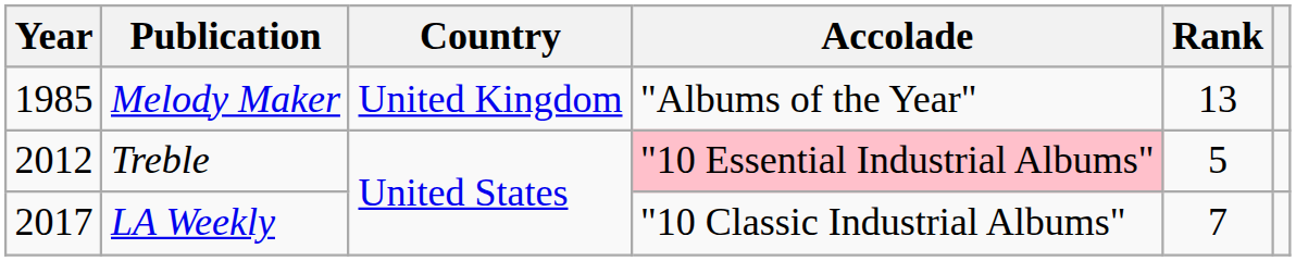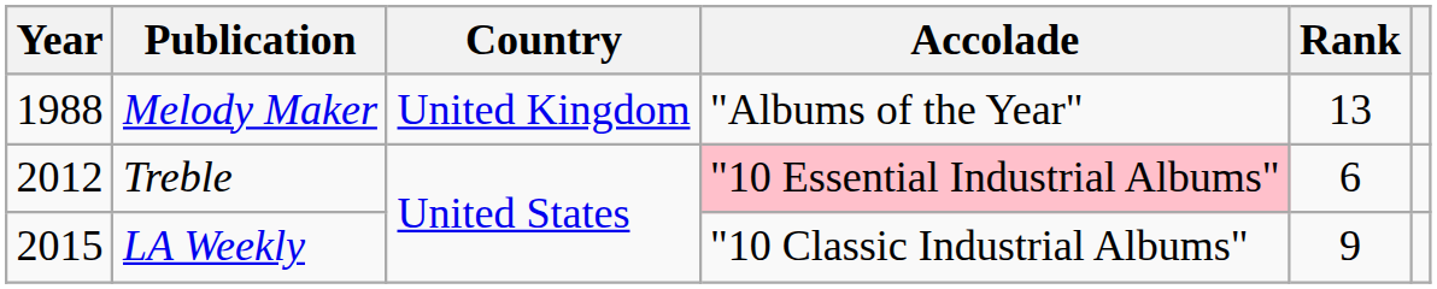 <table class="wikitable sortable" style="margin:0em 1em 1em 0pt">
 <tr>
 <th>Year</th>
 <th>Publication</th>
 <th>Country</th>
 <th class=unsortable>Accolade</th>
 <th class=unsortable>Rank</th>
 <th class=unsortable></th>
 </tr>
 <tr>
-<td align=center>1985</td>
+<td align=center>1988</td>
 <td><em><a href='#'>Melody Maker</a></em></td>
 <td><a href='#'>United Kingdom</a></td>
 <td>"Albums of the Year"</td>
 <td align=center>13</td>
 <td align=center></td>
 </tr>
 <tr>
 <td align=center>2012</td>
 <td><em>Treble</em></td>
 <td rowspan="2"><a href='#'>United States</a></td>
 <td style="background: pink;">"10 Essential Industrial Albums"</td>
-<td align=center>5</td>
+<td align=center>6</td>
 <td align=center></td>
 </tr>
 <tr>
-<td align=center>2017</td>
+<td align=center>2015</td>
 <td><em><a href='#'>LA Weekly</a></em></td>
 <td>"10 Classic Industrial Albums"</td>
-<td align=center>7</td>
+<td align=center>9</td>
 <td align=center></td>
 </tr>
 </table>
